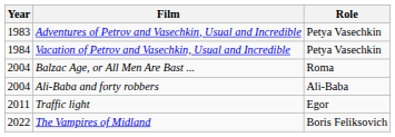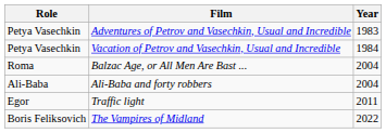 <table class="wikitable">
 <tr>
+<th>Role</th>
+<th>Film</th>
 <th>Year</th>
-<th>Film</th>
-<th>Role</th>
 </tr>
 <tr>
+<td>Petya Vasechkin</td>
+<td><em><a href='#'>Adventures of Petrov and Vasechkin, Usual and Incredible</a></em></td>
 <td>1983</td>
-<td><em><a href='#'>Adventures of Petrov and Vasechkin, Usual and Incredible</a></em></td>
-<td>Petya Vasechkin</td>
 </tr>
 <tr>
+<td>Petya Vasechkin</td>
+<td><em><a href='#'>Vacation of Petrov and Vasechkin, Usual and Incredible</a></em></td>
 <td>1984</td>
-<td><em><a href='#'>Vacation of Petrov and Vasechkin, Usual and Incredible</a></em></td>
-<td>Petya Vasechkin</td>
 </tr>
 <tr>
+<td>Roma</td>
+<td><em>Balzac Age, or All Men Are Bast ...</em></td>
 <td>2004</td>
-<td><em>Balzac Age, or All Men Are Bast ...</em></td>
-<td>Roma</td>
 </tr>
 <tr>
+<td>Ali-Baba</td>
+<td><em>Ali-Baba and forty robbers</em></td>
 <td>2004</td>
-<td><em>Ali-Baba and forty robbers</em></td>
-<td>Ali-Baba</td>
 </tr>
 <tr>
+<td>Egor</td>
+<td><em>Traffic light</em></td>
 <td>2011</td>
-<td><em>Traffic light</em></td>
-<td>Egor</td>
 </tr>
 <tr>
+<td>Boris Feliksovich</td>
+<td><em><a href='#'>The Vampires of Midland</a></em></td>
 <td>2022</td>
-<td><em><a href='#'>The Vampires of Midland</a></em></td>
-<td>Boris Feliksovich</td>
 </tr>
 </table>
